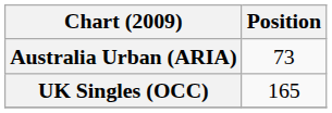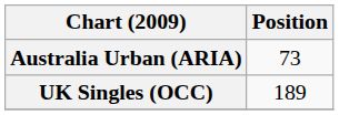 <table class="wikitable plainrowheaders" style="text-align:center">
 <tr>
 <th scope="col">Chart (2009)</th>
 <th scope="col">Position</th>
 </tr>
 <tr>
 <th scope="row">Australia Urban (ARIA)</th>
 <td style="text-align:center;">73</td>
 </tr>
 <tr>
 <th scope="row">UK Singles (OCC)</th>
-<td style="text-align:center;">165</td>
+<td style="text-align:center;">189</td>
 </tr>
 <tr>
 </tr>
 </table>
